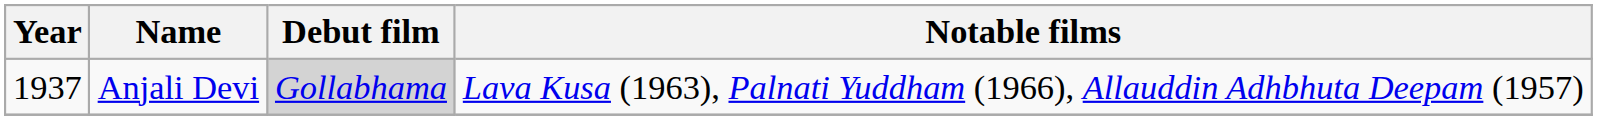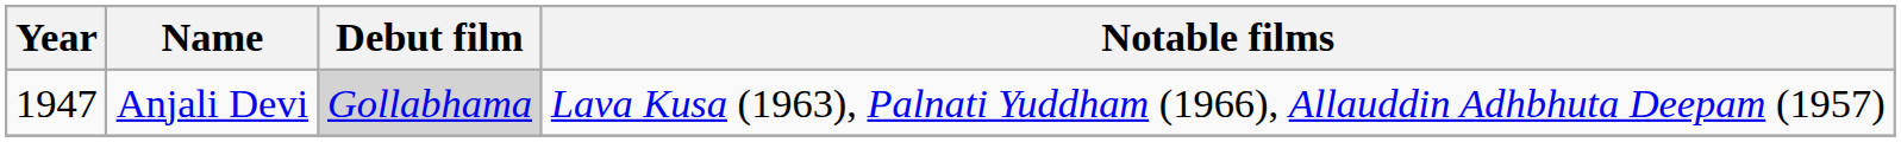 <table class="wikitable sortable">
 <tr>
 <th>Year</th>
 <th>Name</th>
 <th>Debut film</th>
 <th>Notable films</th>
 </tr>
 <tr>
-<td>1937</td>
+<td>1947</td>
 <td><a href='#'>Anjali Devi</a></td>
 <td style="background: lightgrey;"><em><a href='#'>Gollabhama</a></em></td>
 <td><em><a href='#'>Lava Kusa</a></em> (1963), <em><a href='#'>Palnati Yuddham</a></em> (1966), <em><a href='#'>Allauddin Adhbhuta Deepam</a></em> (1957)</td>
 </tr>
 <tr>
 </tr>
 </table>
